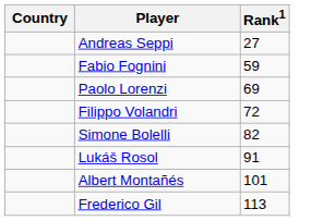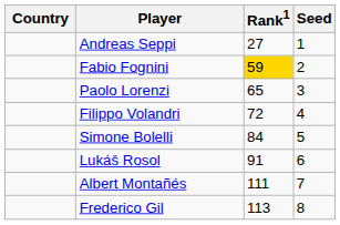 <table class="sortable wikitable">
 <tr>
 <th width="70">Country</th>
 <th width="175">Player</th>
 <th>Rank<sup>1</sup></th>
+<th>Seed</th>
 </tr>
 <tr>
 <td></td>
 <td><a href='#'>Andreas Seppi</a></td>
 <td>27</td>
+<td>1</td>
 </tr>
 <tr>
 <td></td>
 <td><a href='#'>Fabio Fognini</a></td>
-<td>59</td>
+<td style="background: gold;">59</td>
+<td>2</td>
 </tr>
 <tr>
 <td></td>
 <td><a href='#'>Paolo Lorenzi</a></td>
-<td>69</td>
+<td>65</td>
+<td>3</td>
 </tr>
 <tr>
 <td></td>
 <td><a href='#'>Filippo Volandri</a></td>
 <td>72</td>
+<td>4</td>
 </tr>
 <tr>
 <td></td>
 <td><a href='#'>Simone Bolelli</a></td>
-<td>82</td>
+<td>84</td>
+<td>5</td>
 </tr>
 <tr>
 <td></td>
 <td><a href='#'>Lukáš Rosol</a></td>
 <td>91</td>
+<td>6</td>
 </tr>
 <tr>
 <td></td>
 <td><a href='#'>Albert Montañés</a></td>
-<td>101</td>
+<td>111</td>
+<td>7</td>
 </tr>
 <tr>
 <td></td>
 <td><a href='#'>Frederico Gil</a></td>
 <td>113</td>
+<td>8<br></td>
 </tr>
 </table>
